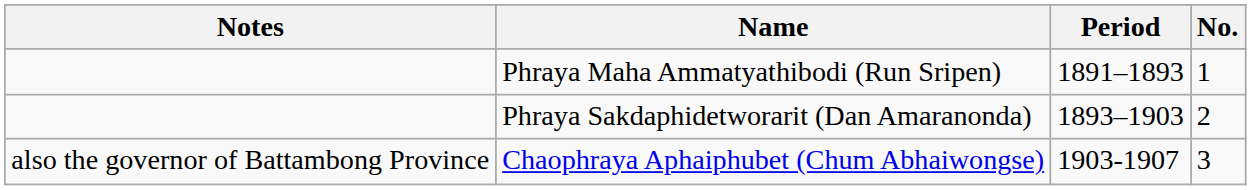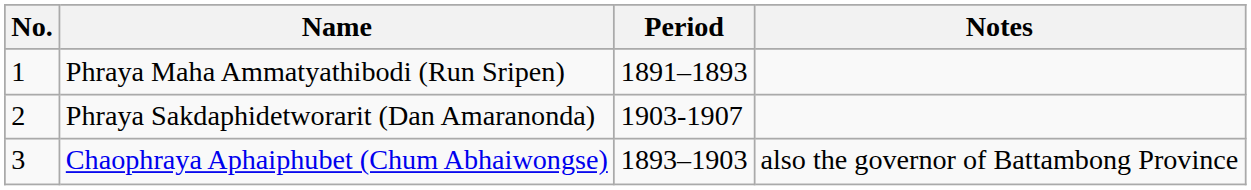 <table class="wikitable">
 <tr>
-<th>Notes</th>
+<th>No.</th>
 <th>Name</th>
 <th>Period</th>
-<th>No.</th>
+<th>Notes</th>
 </tr>
 <tr>
-<td></td>
+<td>1</td>
 <td>Phraya Maha Ammatyathibodi (Run Sripen)</td>
 <td>1891–1893</td>
-<td>1</td>
+<td></td>
 </tr>
 <tr>
+<td>2</td>
+<td>Phraya Sakdaphidetworarit (Dan Amaranonda)</td>
+<td>1903-1907</td>
 <td></td>
-<td>Phraya Sakdaphidetworarit (Dan Amaranonda)</td>
-<td>1893–1903</td>
-<td>2</td>
 </tr>
 <tr>
+<td>3</td>
+<td><a href='#'>Chaophraya Aphaiphubet (Chum Abhaiwongse)</a></td>
+<td>1893–1903</td>
 <td>also the governor of Battambong Province</td>
-<td><a href='#'>Chaophraya Aphaiphubet (Chum Abhaiwongse)</a></td>
-<td>1903-1907</td>
-<td>3</td>
 </tr>
 </table>
